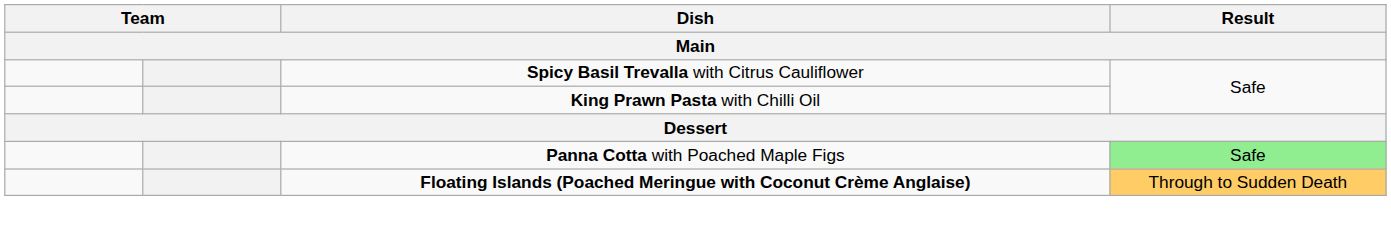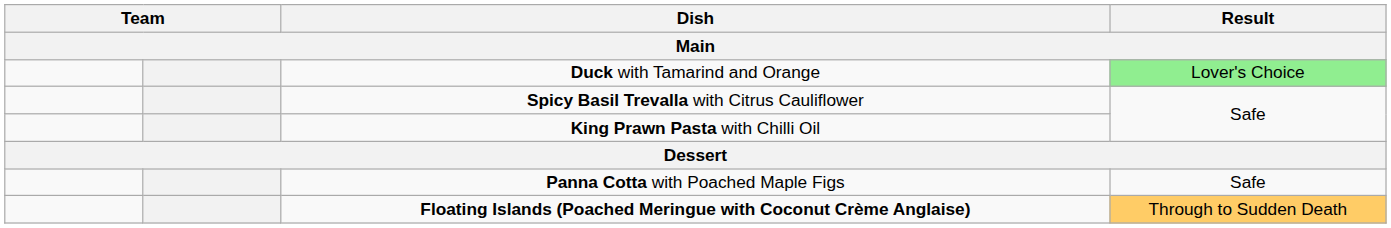 <table class="wikitable plainrowheaders" style="text-align:center; font-size:90%; width:80em; margin-left: auto; margin-right: auto; border: none;">
 <tr>
 <th style="width:20%;" colspan="2">Team</th>
 <th style="width:60%;">Dish</th>
 <th style="width:20%;">Result</th>
 </tr>
 <tr>
 <th colspan="4" >Main</th>
+</tr>
+<tr>
+<td></td>
+<th></th>
+<td><strong>Duck</strong> with Tamarind and Orange</td>
+<td style="background:lightgreen">Lover's Choice</td>
 </tr>
 <tr>
 <td></td>
 <th></th>
 <td><strong>Spicy Basil Trevalla</strong> with Citrus Cauliflower</td>
 <td rowspan="2">Safe</td>
 </tr>
 <tr>
 <td></td>
 <th></th>
 <td><strong>King Prawn Pasta</strong> with Chilli Oil</td>
 </tr>
 <tr>
 <th colspan="4" >Dessert</th>
 </tr>
 <tr>
 <td></td>
 <th></th>
 <td><strong>Panna Cotta</strong> with Poached Maple Figs</td>
-<td rowspan="1" style="background: lightgreen;">Safe</td>
+<td rowspan="1">Safe</td>
 </tr>
 <tr>
 <td></td>
 <th></th>
 <td><strong>Floating Islands (Poached Meringue with Coconut Crème Anglaise)</strong></td>
 <td style="background:#FFCC66">Through to Sudden Death</td>
 </tr>
 <tr>
 </tr>
 </table>
